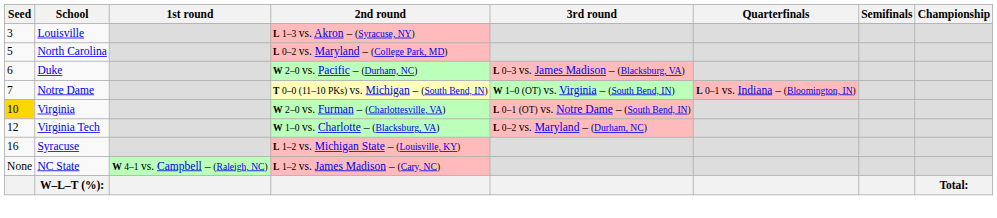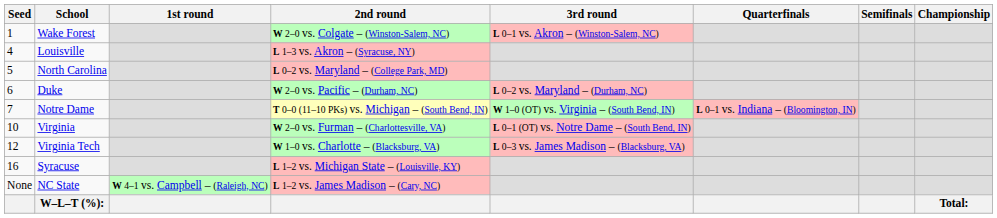 <table class="sortable wikitable" style="white-space:nowrap; font-size:90%;">
 <tr>
 <th>Seed</th>
 <th>School</th>
 <th>1st round</th>
 <th>2nd round</th>
 <th>3rd round</th>
 <th>Quarterfinals</th>
 <th>Semifinals</th>
 <th>Championship</th>
 </tr>
 <tr>
-<td>3</td>
+<td>1</td>
+<td><a href='#'>Wake Forest</a></td>
+<td bgcolor=#ddd></td>
+<td style="background:#bfb;"><small> <strong>W</strong> 2–0 </small> vs. <a href='#'>Colgate</a> – <small>(<a href='#'>Winston-Salem, NC</a>)</small></td>
+<td style="background:#fbb;"><small> <strong>L</strong> 0–1 </small> vs. <a href='#'>Akron</a> – <small>(<a href='#'>Winston-Salem, NC</a>)</small></td>
+<td bgcolor=#ddd></td>
+<td bgcolor=#ddd></td>
+<td bgcolor=#ddd></td>
+</tr>
+<tr>
+<td>4</td>
 <td><a href='#'>Louisville</a></td>
 <td bgcolor=#ddd></td>
 <td style="background:#fbb;"><small> <strong>L</strong> 1–3 </small> vs. <a href='#'>Akron</a> – <small>(<a href='#'>Syracuse, NY</a>)</small></td>
 <td bgcolor=#ddd></td>
 <td bgcolor=#ddd></td>
 <td bgcolor=#ddd></td>
 <td bgcolor=#ddd></td>
 </tr>
 <tr>
 <td>5</td>
 <td><a href='#'>North Carolina</a></td>
 <td bgcolor=#ddd></td>
 <td style="background:#fbb;"><small> <strong>L</strong> 0–2 </small> vs. <a href='#'>Maryland</a> – <small>(<a href='#'>College Park, MD</a>)</small></td>
 <td bgcolor=#ddd></td>
 <td bgcolor=#ddd></td>
 <td bgcolor=#ddd></td>
 <td bgcolor=#ddd></td>
 </tr>
 <tr>
 <td>6</td>
 <td><a href='#'>Duke</a></td>
 <td bgcolor=#ddd></td>
 <td style="background:#bfb;"><small> <strong>W</strong> 2–0 </small> vs. <a href='#'>Pacific</a> – <small>(<a href='#'>Durham, NC</a>)</small></td>
-<td style="background:#fbb;"><small> <strong>L</strong> 0–3 </small> vs. <a href='#'>James Madison</a> – <small>(<a href='#'>Blacksburg, VA</a>)</small></td>
+<td style="background:#fbb;"><small> <strong>L</strong> 0–2 </small> vs. <a href='#'>Maryland</a> – <small>(<a href='#'>Durham, NC</a>)</small></td>
 <td bgcolor=#ddd></td>
 <td bgcolor=#ddd></td>
 <td bgcolor=#ddd></td>
 </tr>
 <tr>
 <td>7</td>
 <td><a href='#'>Notre Dame</a></td>
 <td bgcolor=#ddd></td>
 <td style="background:#ffb;"><small> <strong>T</strong> 0–0 (11–10 PKs) </small> vs. <a href='#'>Michigan</a> – <small>(<a href='#'>South Bend, IN</a>)</small></td>
 <td style="background:#bfb;"><small> <strong>W</strong> 1–0 (OT) </small> vs. <a href='#'>Virginia</a> – <small>(<a href='#'>South Bend, IN</a>)</small></td>
 <td style="background:#fbb;"><small> <strong>L</strong> 0–1 </small> vs. <a href='#'>Indiana</a> – <small>(<a href='#'>Bloomington, IN</a>)</small></td>
 <td bgcolor=#ddd></td>
 <td bgcolor=#ddd></td>
 </tr>
 <tr>
-<td style="background: gold;">10</td>
+<td>10</td>
 <td><a href='#'>Virginia</a></td>
 <td bgcolor=#ddd></td>
 <td style="background:#bfb;"><small> <strong>W</strong> 2–0 </small> vs. <a href='#'>Furman</a> – <small>(<a href='#'>Charlottesville, VA</a>)</small></td>
 <td style="background:#fbb;"><small> <strong>L</strong> 0–1 (OT) </small> vs. <a href='#'>Notre Dame</a> – <small>(<a href='#'>South Bend, IN</a>)</small></td>
 <td bgcolor=#ddd></td>
 <td bgcolor=#ddd></td>
 <td bgcolor=#ddd></td>
 </tr>
 <tr>
 <td>12</td>
 <td><a href='#'>Virginia Tech</a></td>
 <td bgcolor=#ddd></td>
 <td style="background:#bfb;"><small> <strong>W</strong> 1–0 </small> vs. <a href='#'>Charlotte</a> – <small>(<a href='#'>Blacksburg, VA</a>)</small></td>
-<td style="background:#fbb;"><small> <strong>L</strong> 0–2 </small> vs. <a href='#'>Maryland</a> – <small>(<a href='#'>Durham, NC</a>)</small></td>
+<td style="background:#fbb;"><small> <strong>L</strong> 0–3 </small> vs. <a href='#'>James Madison</a> – <small>(<a href='#'>Blacksburg, VA</a>)</small></td>
 <td bgcolor=#ddd></td>
 <td bgcolor=#ddd></td>
 <td bgcolor=#ddd></td>
 </tr>
 <tr>
 <td>16</td>
 <td><a href='#'>Syracuse</a></td>
 <td bgcolor=#ddd></td>
 <td style="background:#fbb;"><small> <strong>L</strong> 1–2 </small> vs. <a href='#'>Michigan State</a> – <small>(<a href='#'>Louisville, KY</a>)</small></td>
 <td bgcolor=#ddd></td>
 <td bgcolor=#ddd></td>
 <td bgcolor=#ddd></td>
 <td bgcolor=#ddd></td>
 </tr>
 <tr>
 <td>None</td>
 <td><a href='#'>NC State</a></td>
 <td style="background:#bfb;"><small> <strong>W</strong> 4–1 </small> vs. <a href='#'>Campbell</a> – <small>(<a href='#'>Raleigh, NC</a>)</small></td>
 <td style="background:#fbb;"><small> <strong>L</strong> 1–2 </small> vs. <a href='#'>James Madison</a> – <small>(<a href='#'>Cary, NC</a>)</small></td>
 <td bgcolor=#ddd></td>
 <td bgcolor=#ddd></td>
 <td bgcolor=#ddd></td>
 <td bgcolor=#ddd></td>
 </tr>
 <tr>
 <th></th>
 <th>W–L–T (%):</th>
 <th></th>
 <th></th>
 <th></th>
 <th></th>
 <th></th>
 <th> Total: </th>
 </tr>
 </table>
